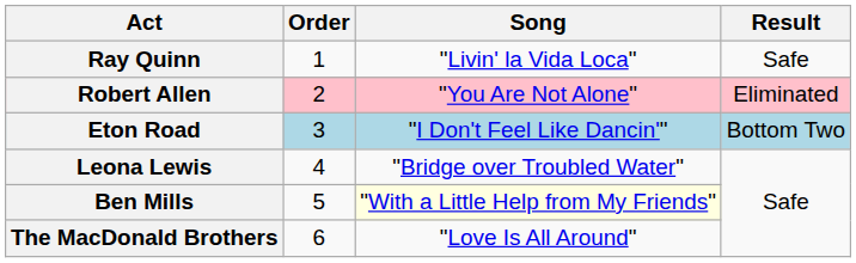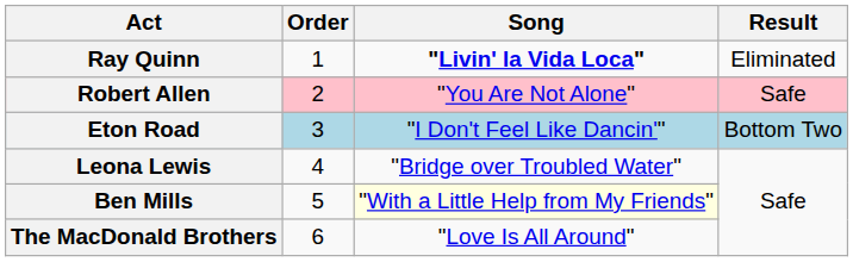 <table class="wikitable plainrowheaders" style="text-align:center;">
 <tr>
 <th scope="col">Act</th>
 <th scope="col">Order</th>
 <th scope="col">Song</th>
 <th scope="col">Result</th>
 </tr>
 <tr>
 <th scope=row>Ray Quinn</th>
 <td>1</td>
-<td>"<a href='#'>Livin' la Vida Loca</a>"</td>
-<td>Safe</td>
+<td><strong>"<a href='#'>Livin' la Vida Loca</a>"</strong></td>
+<td>Eliminated</td>
 </tr>
 <tr style="background: pink">
 <th scope=row>Robert Allen</th>
 <td>2</td>
 <td>"<a href='#'>You Are Not Alone</a>"</td>
-<td>Eliminated</td>
+<td>Safe</td>
 </tr>
 <tr style="background: lightblue">
 <th scope=row>Eton Road</th>
 <td>3</td>
 <td>"<a href='#'>I Don't Feel Like Dancin'</a>"</td>
 <td>Bottom Two</td>
 </tr>
 <tr>
 <th scope=row>Leona Lewis</th>
 <td>4</td>
 <td>"<a href='#'>Bridge over Troubled Water</a>"</td>
 <td rowspan=3>Safe</td>
 </tr>
 <tr>
 <th scope=row>Ben Mills</th>
 <td>5</td>
 <td style="background: lightyellow;">"<a href='#'>With a Little Help from My Friends</a>"</td>
 </tr>
 <tr>
 <th scope=row>The MacDonald Brothers</th>
 <td>6</td>
 <td>"<a href='#'>Love Is All Around</a>"</td>
 </tr>
 </table>
